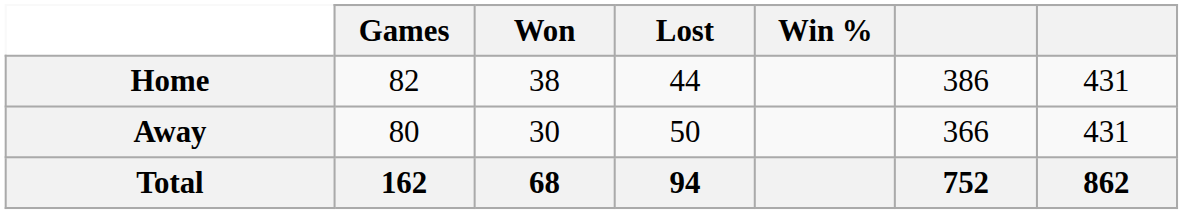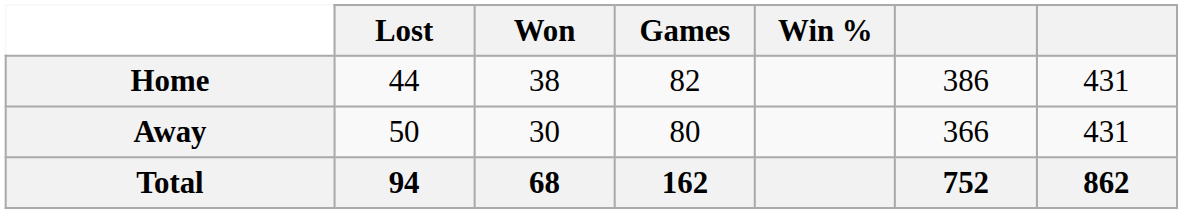 <table class="wikitable" style="font-size:95%; text-align:center; width:38em; border:0;margin: 0.5em auto;">
 <tr>
 <td width="28%" style="background:#fff;border:0;"></td>
+<th width="12%">Lost</th>
+<th width="12%">Won</th>
 <th width="12%">Games</th>
-<th width="12%">Won</th>
-<th width="12%">Lost</th>
 <th width="12%">Win %</th>
 <th width="12%"></th>
 <th width="12%"></th>
 </tr>
 <tr>
 <th>Home</th>
+<td>44</td>
+<td>38</td>
 <td>82</td>
-<td>38</td>
-<td>44</td>
 <td></td>
 <td>386</td>
 <td>431</td>
 </tr>
 <tr>
 <th>Away</th>
+<td>50</td>
+<td>30</td>
 <td>80</td>
-<td>30</td>
-<td>50</td>
 <td></td>
 <td>366</td>
 <td>431</td>
 </tr>
 <tr>
 <th>Total</th>
+<th>94</th>
+<th>68</th>
 <th>162</th>
-<th>68</th>
-<th>94</th>
 <th></th>
 <th>752</th>
 <th>862</th>
 </tr>
 </table>
